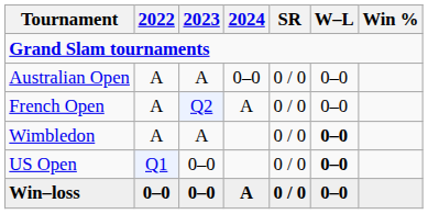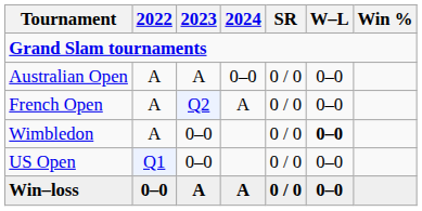 <table class=wikitable style=text-align:center>
 <tr>
 <th>Tournament</th>
 <th><a href='#'>2022</a></th>
 <th><a href='#'>2023</a></th>
 <th><a href='#'>2024</a></th>
 <th>SR</th>
 <th>W–L</th>
 <th>Win %</th>
 </tr>
 <tr>
 <td colspan="14" style="text-align:left"><a href='#'><strong>Grand Slam tournaments</strong></a></td>
 </tr>
 <tr>
 <td align=left><a href='#'>Australian Open</a></td>
 <td>A</td>
 <td>A</td>
 <td>0–0</td>
 <td>0 / 0</td>
 <td>0–0</td>
 <td></td>
 </tr>
 <tr>
 <td align=left><a href='#'>French Open</a></td>
 <td>A</td>
 <td bgcolor=ecf2ff><a href='#'>Q2</a></td>
 <td>A</td>
 <td>0 / 0</td>
 <td>0–0</td>
 <td></td>
 </tr>
 <tr>
 <td align=left><a href='#'>Wimbledon</a></td>
 <td>A</td>
-<td>A</td>
+<td>0–0</td>
 <td></td>
 <td>0 / 0</td>
 <td><strong>0–0</strong></td>
 <td></td>
 </tr>
 <tr>
 <td align=left><a href='#'>US Open</a></td>
 <td bgcolor=ecf2ff><a href='#'>Q1</a></td>
 <td>0–0</td>
 <td></td>
 <td>0 / 0</td>
-<td><strong>0–0</strong></td>
+<td>0–0</td>
 <td></td>
 </tr>
 <tr style=font-weight:bold;background:#efefef>
 <td style=text-align:left>Win–loss</td>
 <td>0–0</td>
-<td>0–0</td>
+<td>A</td>
 <td>A</td>
 <td>0 / 0</td>
 <td>0–0</td>
 <td></td>
 </tr>
 </table>
